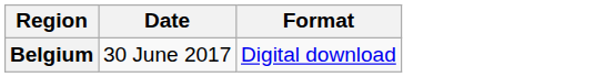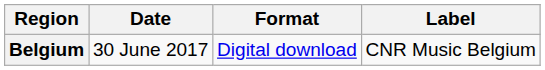 <table class="wikitable sortable plainrowheaders" style="text-align:center;">
 <tr>
 <th>Region</th>
 <th>Date</th>
 <th>Format</th>
+<th>Label</th>
 </tr>
 <tr>
 <th scope="row">Belgium</th>
 <td>30 June 2017</td>
 <td><a href='#'>Digital download</a></td>
+<td>CNR Music Belgium</td>
 </tr>
 </table>
